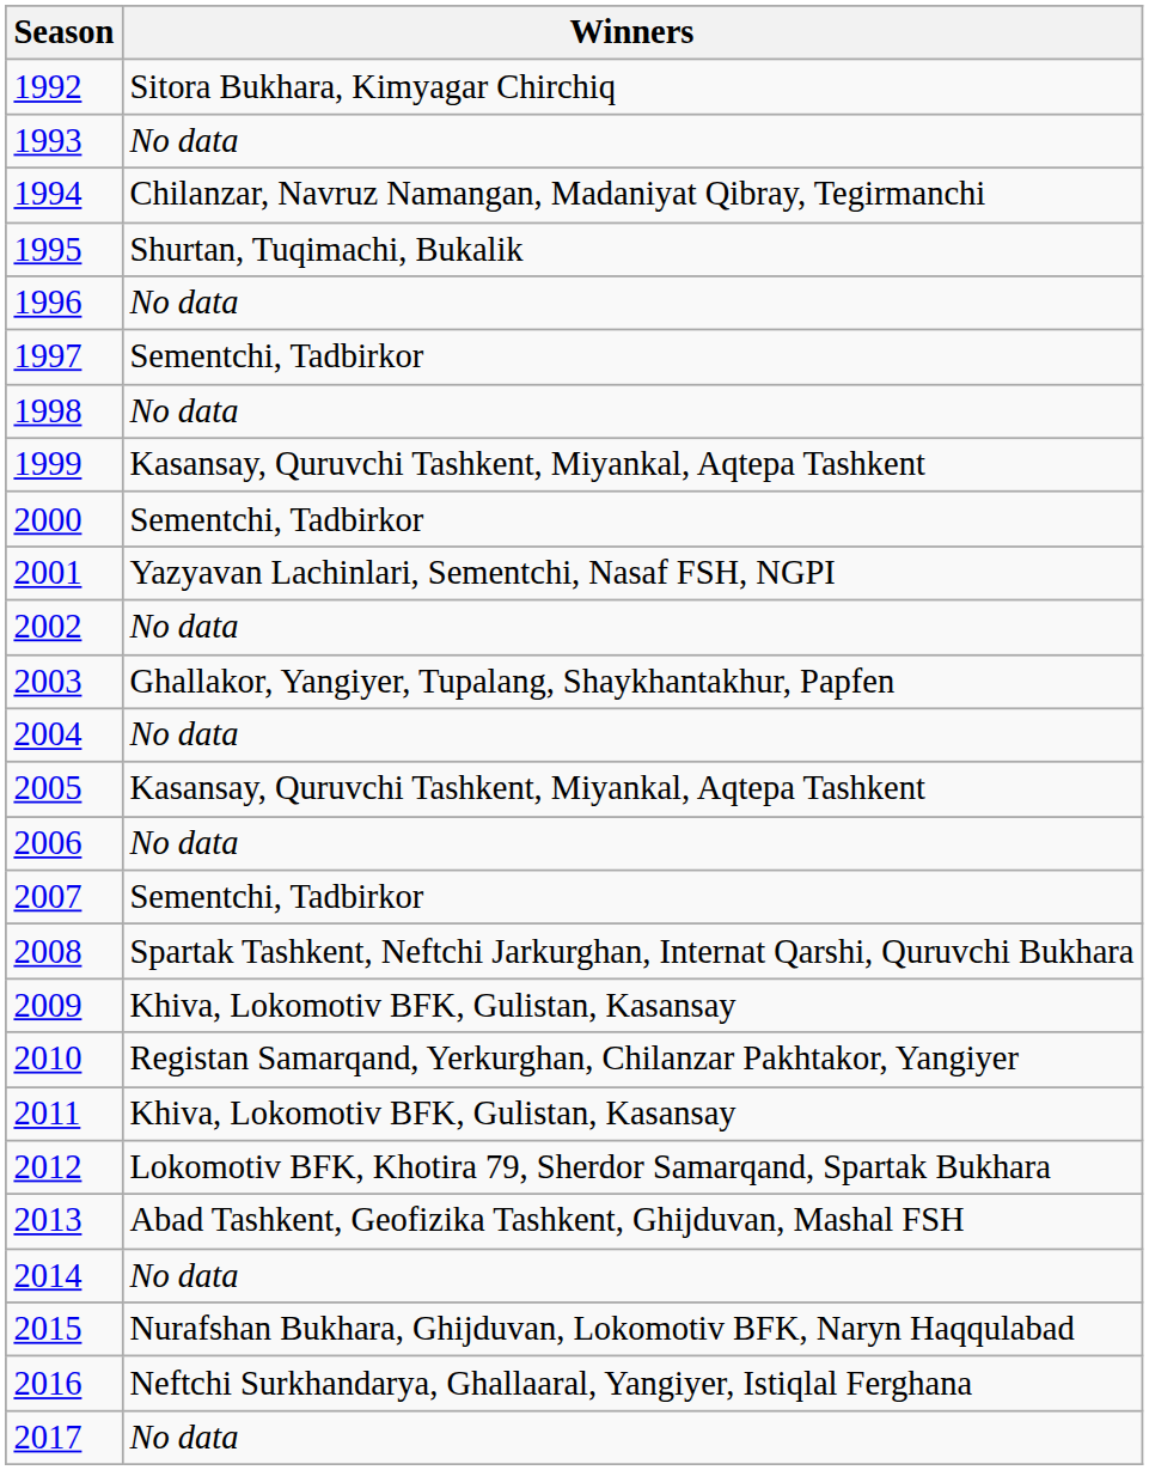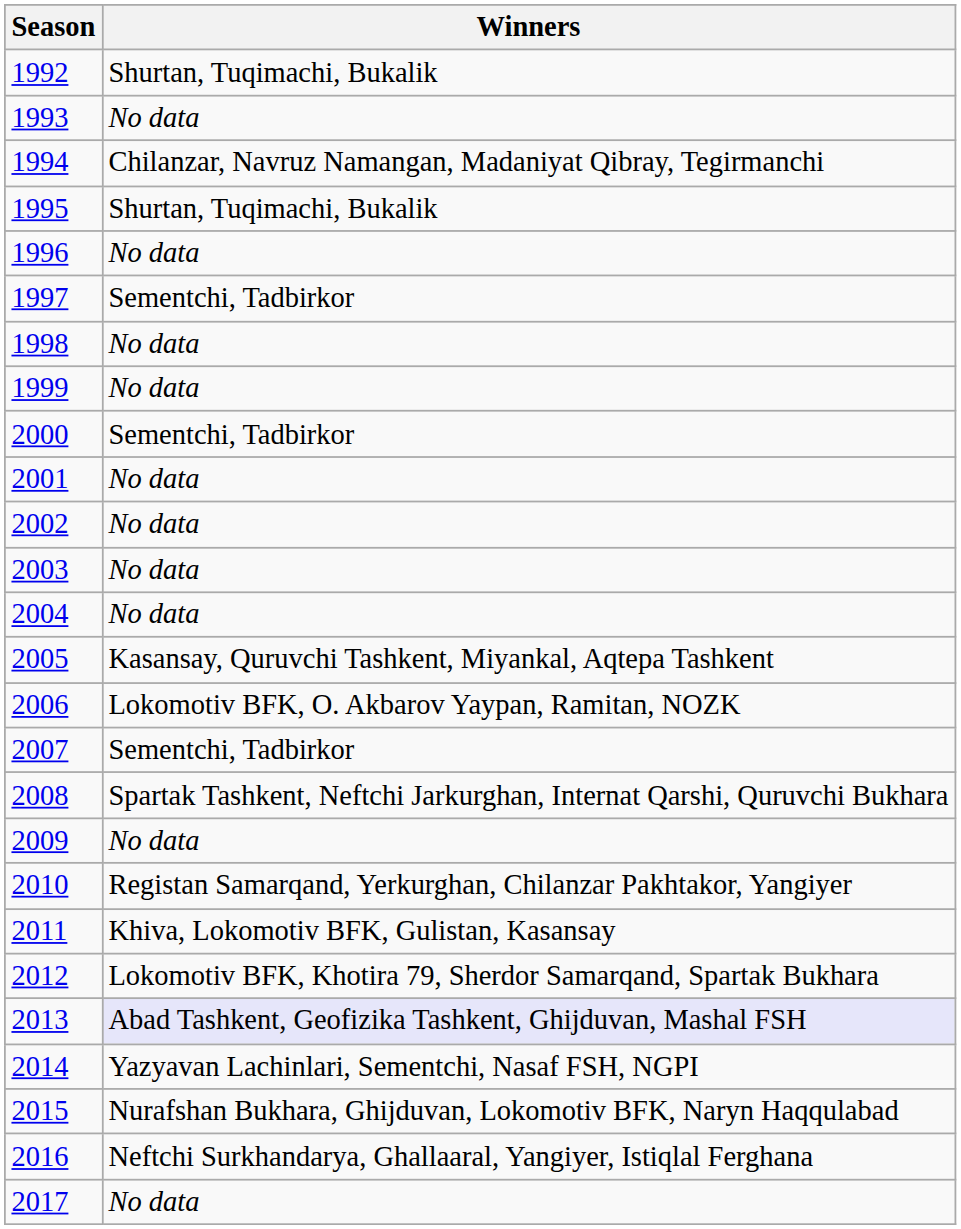 <table class="wikitable">
 <tr>
 <th>Season</th>
 <th>Winners</th>
 </tr>
 <tr>
 <td><a href='#'>1992</a></td>
-<td>Sitora Bukhara, Kimyagar Chirchiq</td>
+<td>Shurtan, Tuqimachi, Bukalik</td>
 </tr>
 <tr>
 <td><a href='#'>1993</a></td>
 <td><em>No data</em></td>
 </tr>
 <tr>
 <td><a href='#'>1994</a></td>
 <td>Chilanzar, Navruz Namangan, Madaniyat Qibray, Tegirmanchi</td>
 </tr>
 <tr>
 <td><a href='#'>1995</a></td>
 <td>Shurtan, Tuqimachi, Bukalik</td>
 </tr>
 <tr>
 <td><a href='#'>1996</a></td>
 <td><em>No data</em></td>
 </tr>
 <tr>
 <td><a href='#'>1997</a></td>
 <td>Sementchi, Tadbirkor</td>
 </tr>
 <tr>
 <td><a href='#'>1998</a></td>
 <td><em>No data</em></td>
 </tr>
 <tr>
 <td><a href='#'>1999</a></td>
-<td>Kasansay, Quruvchi Tashkent, Miyankal, Aqtepa Tashkent</td>
+<td><em>No data</em></td>
 </tr>
 <tr>
 <td><a href='#'>2000</a></td>
 <td>Sementchi, Tadbirkor</td>
 </tr>
 <tr>
 <td><a href='#'>2001</a></td>
-<td>Yazyavan Lachinlari, Sementchi, Nasaf FSH, NGPI</td>
+<td><em>No data</em></td>
 </tr>
 <tr>
 <td><a href='#'>2002</a></td>
 <td><em>No data</em></td>
 </tr>
 <tr>
 <td><a href='#'>2003</a></td>
-<td>Ghallakor, Yangiyer, Tupalang, Shaykhantakhur, Papfen</td>
+<td><em>No data</em></td>
 </tr>
 <tr>
 <td><a href='#'>2004</a></td>
 <td><em>No data</em></td>
 </tr>
 <tr>
 <td><a href='#'>2005</a></td>
 <td>Kasansay, Quruvchi Tashkent, Miyankal, Aqtepa Tashkent</td>
 </tr>
 <tr>
 <td><a href='#'>2006</a></td>
-<td><em>No data</em></td>
+<td>Lokomotiv BFK, O. Akbarov Yaypan, Ramitan, NOZK</td>
 </tr>
 <tr>
 <td><a href='#'>2007</a></td>
 <td>Sementchi, Tadbirkor</td>
 </tr>
 <tr>
 <td><a href='#'>2008</a></td>
 <td>Spartak Tashkent, Neftchi Jarkurghan, Internat Qarshi, Quruvchi Bukhara</td>
 </tr>
 <tr>
 <td><a href='#'>2009</a></td>
-<td>Khiva, Lokomotiv BFK, Gulistan, Kasansay</td>
+<td><em>No data</em></td>
 </tr>
 <tr>
 <td><a href='#'>2010</a></td>
 <td>Registan Samarqand, Yerkurghan, Chilanzar Pakhtakor, Yangiyer</td>
 </tr>
 <tr>
 <td><a href='#'>2011</a></td>
 <td>Khiva, Lokomotiv BFK, Gulistan, Kasansay</td>
 </tr>
 <tr>
 <td><a href='#'>2012</a></td>
 <td>Lokomotiv BFK, Khotira 79, Sherdor Samarqand, Spartak Bukhara</td>
 </tr>
 <tr>
 <td><a href='#'>2013</a></td>
-<td>Abad Tashkent, Geofizika Tashkent, Ghijduvan, Mashal FSH</td>
+<td style="background: lavender;">Abad Tashkent, Geofizika Tashkent, Ghijduvan, Mashal FSH</td>
 </tr>
 <tr>
 <td><a href='#'>2014</a></td>
-<td><em>No data</em></td>
+<td>Yazyavan Lachinlari, Sementchi, Nasaf FSH, NGPI</td>
 </tr>
 <tr>
 <td><a href='#'>2015</a></td>
 <td>Nurafshan Bukhara, Ghijduvan, Lokomotiv BFK, Naryn Haqqulabad</td>
 </tr>
 <tr>
 <td><a href='#'>2016</a></td>
 <td>Neftchi Surkhandarya, Ghallaaral, Yangiyer, Istiqlal Ferghana</td>
 </tr>
 <tr>
 <td><a href='#'>2017</a></td>
 <td><em>No data</em></td>
 </tr>
 </table>
